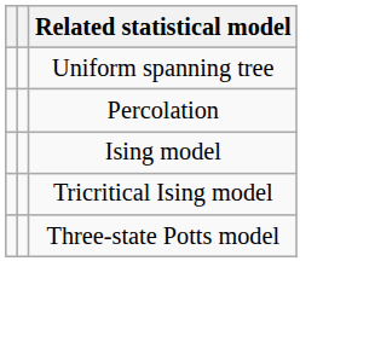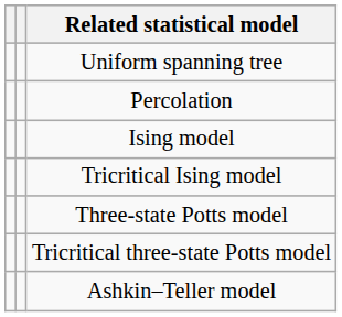 <table class="wikitable" style="font-size:small; text-align:center;">
 <tr>
 <th></th>
 <th></th>
 <th>Related statistical model</th>
 </tr>
 <tr>
 <td></td>
 <td></td>
 <td>Uniform spanning tree</td>
 </tr>
 <tr>
 <td></td>
 <td></td>
 <td>Percolation</td>
 </tr>
 <tr>
 <td></td>
 <td></td>
 <td>Ising model</td>
 </tr>
 <tr>
 <td></td>
 <td></td>
 <td>Tricritical Ising model</td>
 </tr>
 <tr>
 <td></td>
 <td></td>
 <td>Three-state Potts model</td>
 </tr>
+<tr>
+<td></td>
+<td></td>
+<td>Tricritical three-state Potts model</td>
+</tr>
+<tr>
+<td></td>
+<td></td>
+<td>Ashkin–Teller model</td>
+</tr>
 </table>
